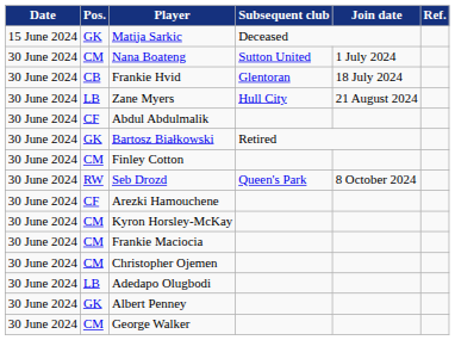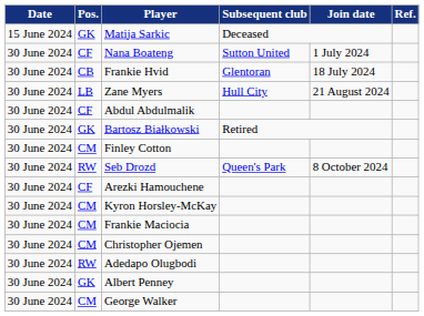 <table class="wikitable plainrowheaders sortable">
 <tr>
 <th style="background:#15317E;color:#fff;">Date</th>
 <th style="background:#15317E;color:#fff;">Pos.</th>
 <th style="background:#15317E;color:#fff;">Player</th>
 <th style="background:#15317E;color:#fff;">Subsequent club</th>
 <th style="background:#15317E;color:#fff;">Join date</th>
 <th style="background:#15317E;color:#fff;">Ref.</th>
 </tr>
 <tr>
 <td>15 June 2024</td>
 <td><a href='#'>GK</a></td>
 <td> <a href='#'>Matija Sarkic</a></td>
 <td colspan="2"> Deceased</td>
 <td></td>
 </tr>
 <tr>
 <td>30 June 2024</td>
-<td><a href='#'>CM</a></td>
+<td><a href='#'>CF</a></td>
 <td> <a href='#'>Nana Boateng</a></td>
 <td> <a href='#'>Sutton United</a></td>
 <td>1 July 2024</td>
 <td></td>
 </tr>
 <tr>
 <td>30 June 2024</td>
 <td><a href='#'>CB</a></td>
 <td> Frankie Hvid</td>
 <td> <a href='#'>Glentoran</a></td>
 <td>18 July 2024</td>
 <td></td>
 </tr>
 <tr>
 <td>30 June 2024</td>
 <td><a href='#'>LB</a></td>
 <td> Zane Myers</td>
 <td> <a href='#'>Hull City</a></td>
 <td>21 August 2024</td>
 <td></td>
 </tr>
 <tr>
 <td>30 June 2024</td>
 <td><a href='#'>CF</a></td>
 <td> Abdul Abdulmalik</td>
 <td></td>
 <td></td>
 <td></td>
 </tr>
 <tr>
 <td>30 June 2024</td>
 <td><a href='#'>GK</a></td>
 <td> <a href='#'>Bartosz Białkowski</a></td>
 <td colspan="2"> Retired</td>
 <td></td>
 </tr>
 <tr>
 <td>30 June 2024</td>
 <td><a href='#'>CM</a></td>
 <td> Finley Cotton</td>
 <td></td>
 <td></td>
 <td></td>
 </tr>
 <tr>
 <td>30 June 2024</td>
 <td><a href='#'>RW</a></td>
 <td> <a href='#'>Seb Drozd</a></td>
 <td> <a href='#'>Queen's Park</a></td>
 <td>8 October 2024</td>
 <td></td>
 </tr>
 <tr>
 <td>30 June 2024</td>
 <td><a href='#'>CF</a></td>
 <td> Arezki Hamouchene</td>
 <td></td>
 <td></td>
 <td></td>
 </tr>
 <tr>
 <td>30 June 2024</td>
 <td><a href='#'>CM</a></td>
 <td> Kyron Horsley-McKay</td>
 <td></td>
 <td></td>
 <td></td>
 </tr>
 <tr>
 <td>30 June 2024</td>
 <td><a href='#'>CM</a></td>
 <td> Frankie Maciocia</td>
 <td></td>
 <td></td>
 <td></td>
 </tr>
 <tr>
 <td>30 June 2024</td>
 <td><a href='#'>CM</a></td>
 <td> Christopher Ojemen</td>
 <td></td>
 <td></td>
 <td></td>
 </tr>
 <tr>
 <td>30 June 2024</td>
-<td><a href='#'>LB</a></td>
+<td><a href='#'>RW</a></td>
 <td> Adedapo Olugbodi</td>
 <td></td>
 <td></td>
 <td></td>
 </tr>
 <tr>
 <td>30 June 2024</td>
 <td><a href='#'>GK</a></td>
 <td> Albert Penney</td>
 <td></td>
 <td></td>
 <td></td>
 </tr>
 <tr>
 <td>30 June 2024</td>
 <td><a href='#'>CM</a></td>
 <td> George Walker</td>
 <td></td>
 <td></td>
 <td></td>
 </tr>
 </table>
